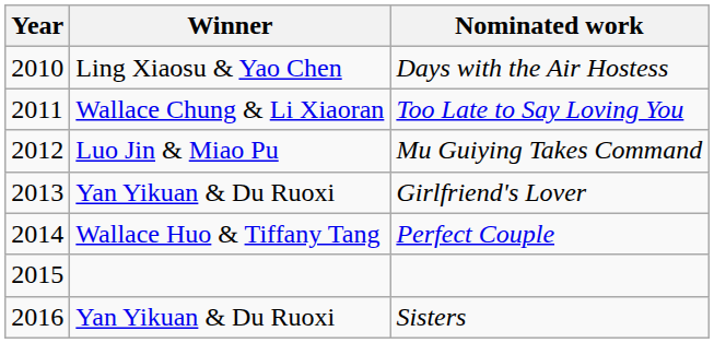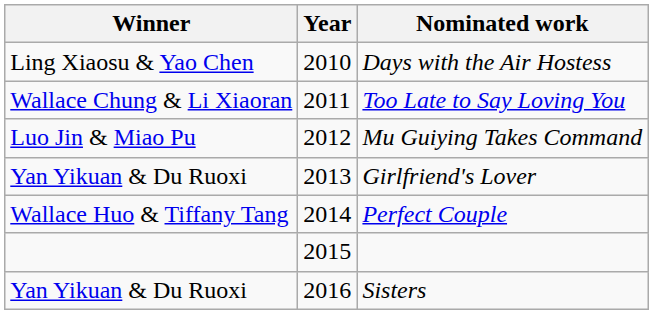 <table class="wikitable">
 <tr>
+<th>Winner</th>
 <th>Year</th>
-<th>Winner</th>
 <th>Nominated work</th>
 </tr>
 <tr>
+<td>Ling Xiaosu & <a href='#'>Yao Chen</a></td>
 <td>2010</td>
-<td>Ling Xiaosu & <a href='#'>Yao Chen</a></td>
 <td><em>Days with the Air Hostess</em></td>
 </tr>
 <tr>
+<td><a href='#'>Wallace Chung</a> & <a href='#'>Li Xiaoran</a></td>
 <td>2011</td>
-<td><a href='#'>Wallace Chung</a> & <a href='#'>Li Xiaoran</a></td>
 <td><em><a href='#'>Too Late to Say Loving You</a></em></td>
 </tr>
 <tr>
+<td><a href='#'>Luo Jin</a> & <a href='#'>Miao Pu</a></td>
 <td>2012</td>
-<td><a href='#'>Luo Jin</a> & <a href='#'>Miao Pu</a></td>
 <td><em>Mu Guiying Takes Command</em></td>
 </tr>
 <tr>
+<td><a href='#'>Yan Yikuan</a> & Du Ruoxi</td>
 <td>2013</td>
-<td><a href='#'>Yan Yikuan</a> & Du Ruoxi</td>
 <td><em>Girlfriend's Lover</em></td>
 </tr>
 <tr>
+<td><a href='#'>Wallace Huo</a> & <a href='#'>Tiffany Tang</a></td>
 <td>2014</td>
-<td><a href='#'>Wallace Huo</a> & <a href='#'>Tiffany Tang</a></td>
 <td><em><a href='#'>Perfect Couple</a></em></td>
 </tr>
 <tr>
+<td></td>
 <td>2015</td>
-<td></td>
 <td></td>
 </tr>
 <tr>
+<td><a href='#'>Yan Yikuan</a> & Du Ruoxi</td>
 <td>2016</td>
-<td><a href='#'>Yan Yikuan</a> & Du Ruoxi</td>
 <td><em>Sisters</em></td>
 </tr>
 </table>
